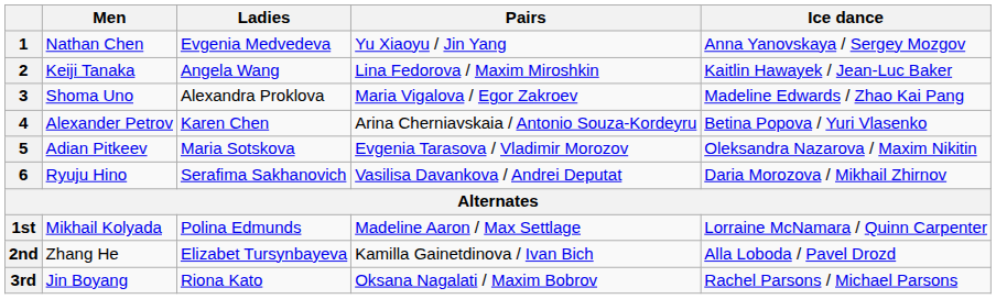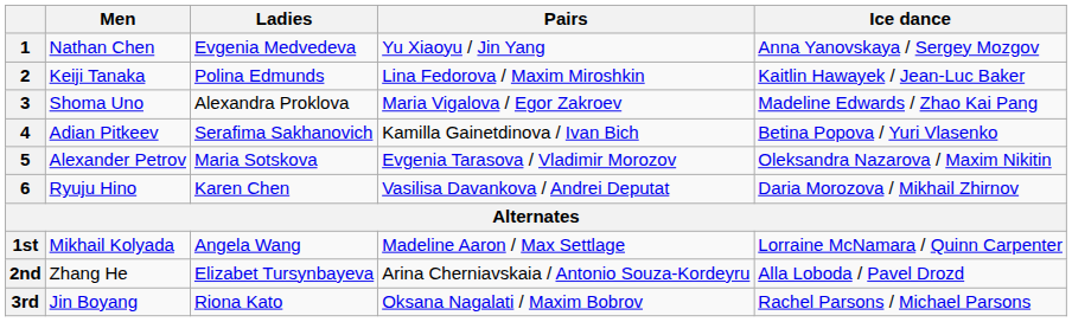 <table class="wikitable">
 <tr>
 <th></th>
 <th>Men</th>
 <th>Ladies</th>
 <th>Pairs</th>
 <th>Ice dance</th>
 </tr>
 <tr>
 <th>1</th>
 <td> <a href='#'>Nathan Chen</a></td>
 <td> <a href='#'>Evgenia Medvedeva</a></td>
 <td> <a href='#'>Yu Xiaoyu</a> / <a href='#'>Jin Yang</a></td>
 <td> <a href='#'>Anna Yanovskaya</a> / <a href='#'>Sergey Mozgov</a></td>
 </tr>
 <tr>
 <th>2</th>
 <td> <a href='#'>Keiji Tanaka</a></td>
-<td> <a href='#'>Angela Wang</a></td>
+<td> <a href='#'>Polina Edmunds</a></td>
 <td> <a href='#'>Lina Fedorova</a> / <a href='#'>Maxim Miroshkin</a></td>
 <td> <a href='#'>Kaitlin Hawayek</a> / <a href='#'>Jean-Luc Baker</a></td>
 </tr>
 <tr>
 <th>3</th>
 <td> <a href='#'>Shoma Uno</a></td>
 <td> Alexandra Proklova</td>
 <td> <a href='#'>Maria Vigalova</a> / <a href='#'>Egor Zakroev</a></td>
 <td> <a href='#'>Madeline Edwards</a> / <a href='#'>Zhao Kai Pang</a></td>
 </tr>
 <tr>
 <th>4</th>
-<td> <a href='#'>Alexander Petrov</a></td>
-<td> <a href='#'>Karen Chen</a></td>
-<td> Arina Cherniavskaia / <a href='#'>Antonio Souza-Kordeyru</a></td>
+<td> <a href='#'>Adian Pitkeev</a></td>
+<td> <a href='#'>Serafima Sakhanovich</a></td>
+<td> Kamilla Gainetdinova / <a href='#'>Ivan Bich</a></td>
 <td> <a href='#'>Betina Popova</a> / <a href='#'>Yuri Vlasenko</a></td>
 </tr>
 <tr>
 <th>5</th>
-<td> <a href='#'>Adian Pitkeev</a></td>
+<td> <a href='#'>Alexander Petrov</a></td>
 <td> <a href='#'>Maria Sotskova</a></td>
 <td> <a href='#'>Evgenia Tarasova</a> / <a href='#'>Vladimir Morozov</a></td>
 <td> <a href='#'>Oleksandra Nazarova</a> / <a href='#'>Maxim Nikitin</a></td>
 </tr>
 <tr>
 <th>6</th>
 <td> <a href='#'>Ryuju Hino</a></td>
-<td> <a href='#'>Serafima Sakhanovich</a></td>
+<td> <a href='#'>Karen Chen</a></td>
 <td> <a href='#'>Vasilisa Davankova</a> / <a href='#'>Andrei Deputat</a></td>
 <td> <a href='#'>Daria Morozova</a> / <a href='#'>Mikhail Zhirnov</a></td>
 </tr>
 <tr>
 <th colspan=5 align=center>Alternates</th>
 </tr>
 <tr>
 <th>1st</th>
 <td> <a href='#'>Mikhail Kolyada</a></td>
-<td> <a href='#'>Polina Edmunds</a></td>
+<td> <a href='#'>Angela Wang</a></td>
 <td> <a href='#'>Madeline Aaron</a> / <a href='#'>Max Settlage</a></td>
 <td> <a href='#'>Lorraine McNamara</a> / <a href='#'>Quinn Carpenter</a></td>
 </tr>
 <tr>
 <th>2nd</th>
 <td> Zhang He</td>
 <td> <a href='#'>Elizabet Tursynbayeva</a></td>
-<td> Kamilla Gainetdinova / <a href='#'>Ivan Bich</a></td>
+<td> Arina Cherniavskaia / <a href='#'>Antonio Souza-Kordeyru</a></td>
 <td> <a href='#'>Alla Loboda</a> / <a href='#'>Pavel Drozd</a></td>
 </tr>
 <tr>
 <th>3rd</th>
 <td> <a href='#'>Jin Boyang</a></td>
 <td> <a href='#'>Riona Kato</a></td>
 <td> <a href='#'>Oksana Nagalati</a> / <a href='#'>Maxim Bobrov</a></td>
 <td> <a href='#'>Rachel Parsons</a> / <a href='#'>Michael Parsons</a></td>
 </tr>
 </table>
